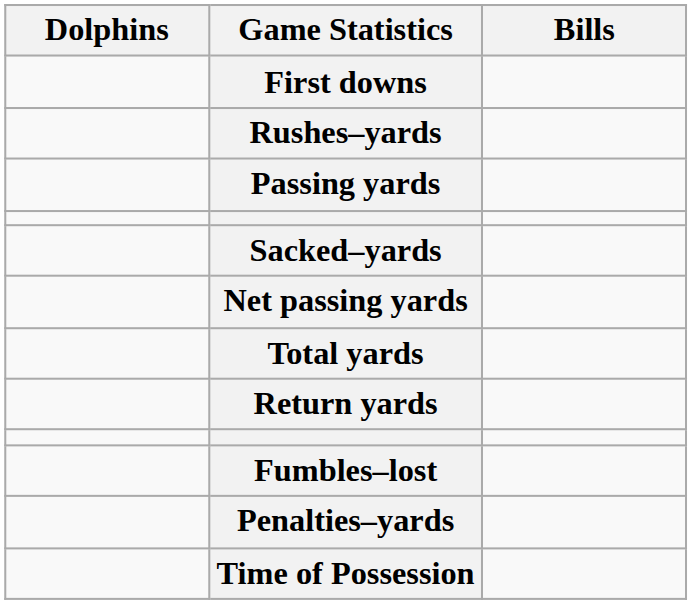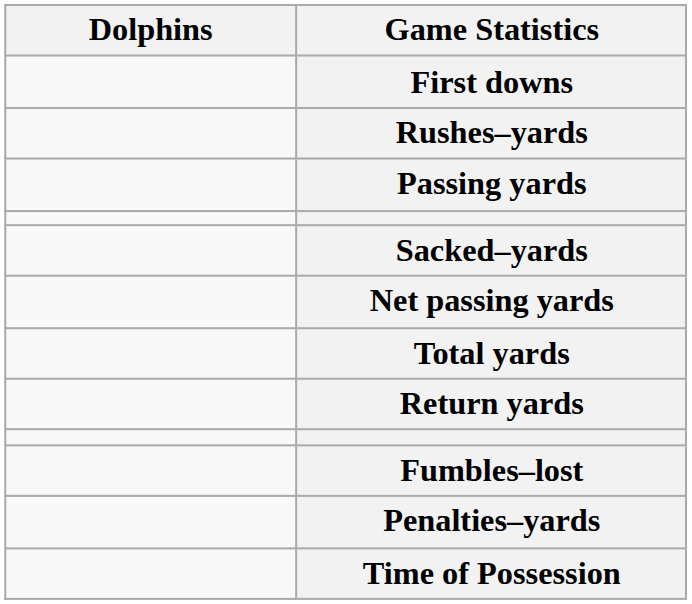 <table class="wikitable" style="margin: 1em auto 1em auto">
 <tr>
 <th style="width:30%;">Dolphins</th>
 <th style="width:40%;">Game Statistics</th>
-<th style="width:30%;">Bills</th>
 </tr>
 <tr>
 <td style="text-align:right;"></td>
 <th>First downs</th>
-<td></td>
 </tr>
 <tr>
 <td style="text-align:right;"></td>
 <th>Rushes–yards</th>
-<td></td>
 </tr>
 <tr>
 <td style="text-align:right;"></td>
 <th>Passing yards</th>
-<td></td>
 </tr>
 <tr>
 <td style="text-align:right;"></td>
 <th></th>
-<td></td>
 </tr>
 <tr>
 <td style="text-align:right;"></td>
 <th>Sacked–yards</th>
-<td></td>
 </tr>
 <tr>
 <td style="text-align:right;"></td>
 <th>Net passing yards</th>
-<td></td>
 </tr>
 <tr>
 <td style="text-align:right;"></td>
 <th>Total yards</th>
-<td></td>
 </tr>
 <tr>
 <td style="text-align:right;"></td>
 <th>Return yards</th>
-<td></td>
 </tr>
 <tr>
 <td style="text-align:right;"></td>
 <th></th>
-<td></td>
 </tr>
 <tr>
 <td style="text-align:right;"></td>
 <th>Fumbles–lost</th>
-<td></td>
 </tr>
 <tr>
 <td style="text-align:right;"></td>
 <th>Penalties–yards</th>
-<td></td>
 </tr>
 <tr>
 <td style="text-align:right;"></td>
 <th>Time of Possession</th>
-<td></td>
 </tr>
 </table>
